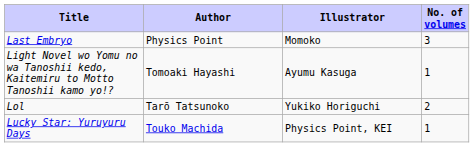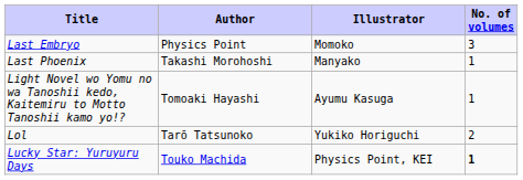 <table class="wikitable" style="width: 98%;">
 <tr>
 <th width=30% style="background:#ccf;">Title</th>
 <th width=30% style="background:#ccf;">Author</th>
 <th width=30% style="background:#ccf;">Illustrator</th>
 <th width=10% style="background:#ccf;">No. of <a href='#'>volumes</a></th>
 </tr>
 <tr>
 <td><em><a href='#'>Last Embryo</a></em></td>
 <td>Physics Point</td>
 <td>Momoko</td>
 <td>3</td>
+</tr>
+<tr>
+<td><em>Last Phoenix</em></td>
+<td>Takashi Morohoshi</td>
+<td>Manyako</td>
+<td>1</td>
 </tr>
 <tr>
 <td><em>Light Novel wo Yomu no wa Tanoshii kedo, Kaitemiru to Motto Tanoshii kamo yo!?</em></td>
 <td>Tomoaki Hayashi</td>
 <td>Ayumu Kasuga</td>
 <td>1</td>
 </tr>
 <tr>
 <td><em>Lol</em></td>
 <td>Tarō Tatsunoko</td>
 <td>Yukiko Horiguchi</td>
 <td>2</td>
 </tr>
 <tr>
 <td><em><a href='#'>Lucky Star: Yuruyuru Days</a></em></td>
 <td><a href='#'>Touko Machida</a></td>
 <td>Physics Point, KEI</td>
-<td>1</td>
+<td><strong>1</strong></td>
 </tr>
 </table>
